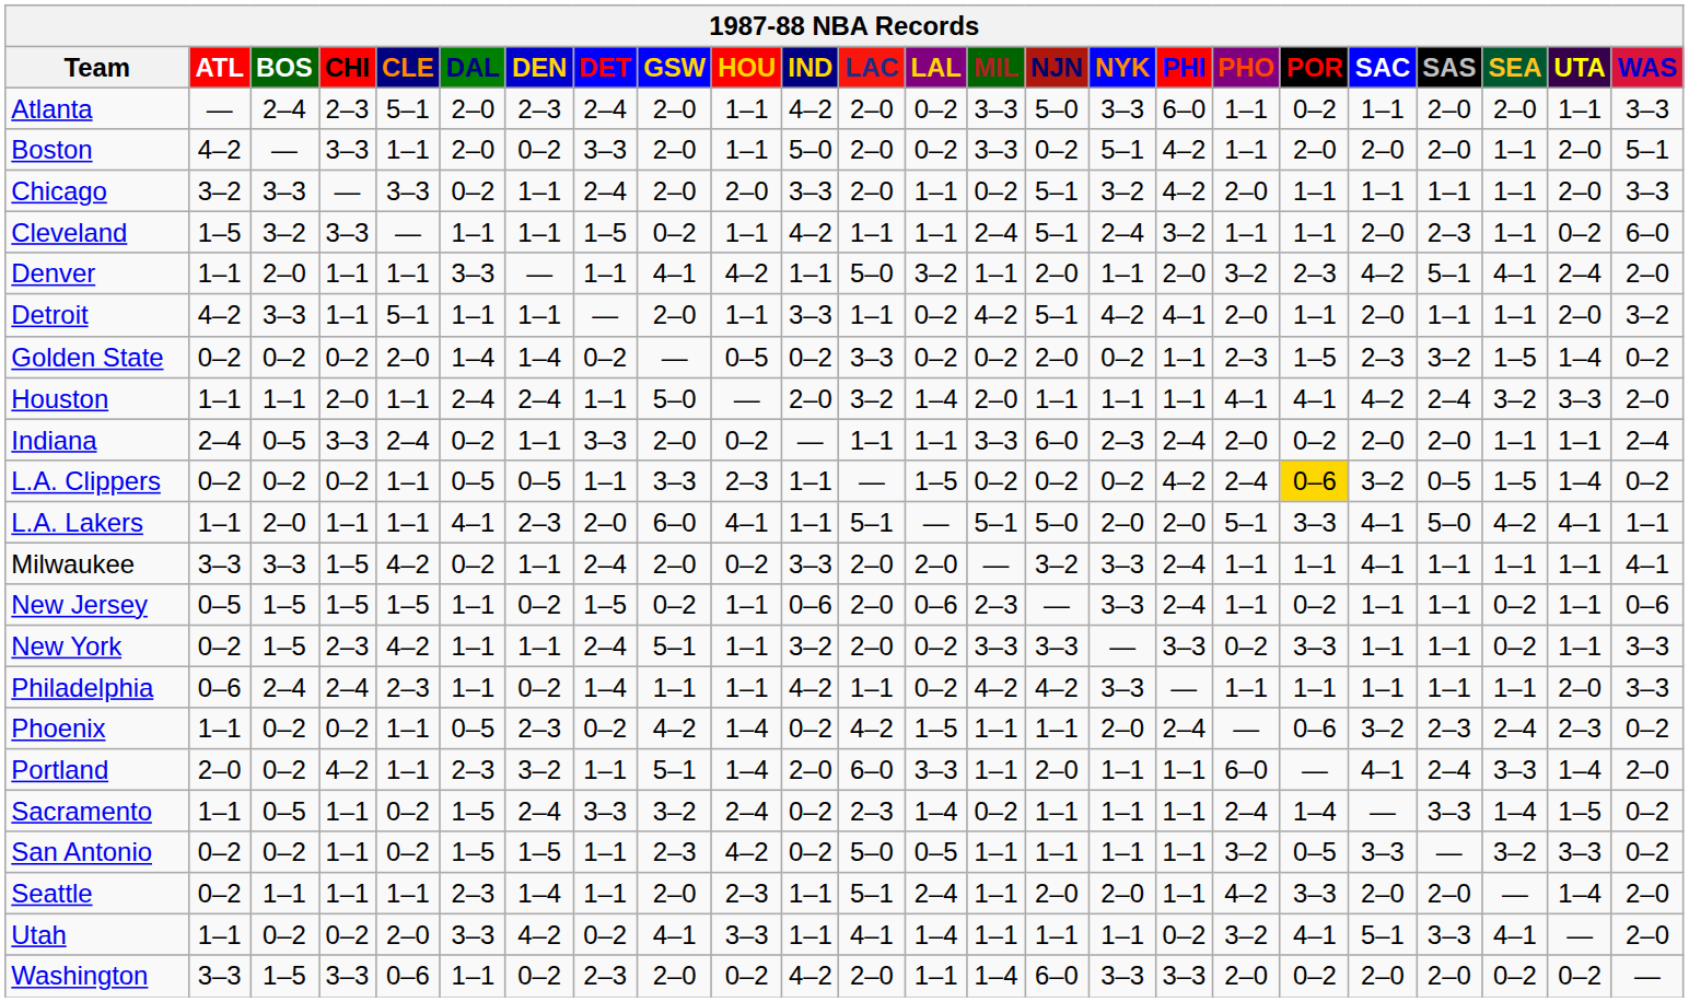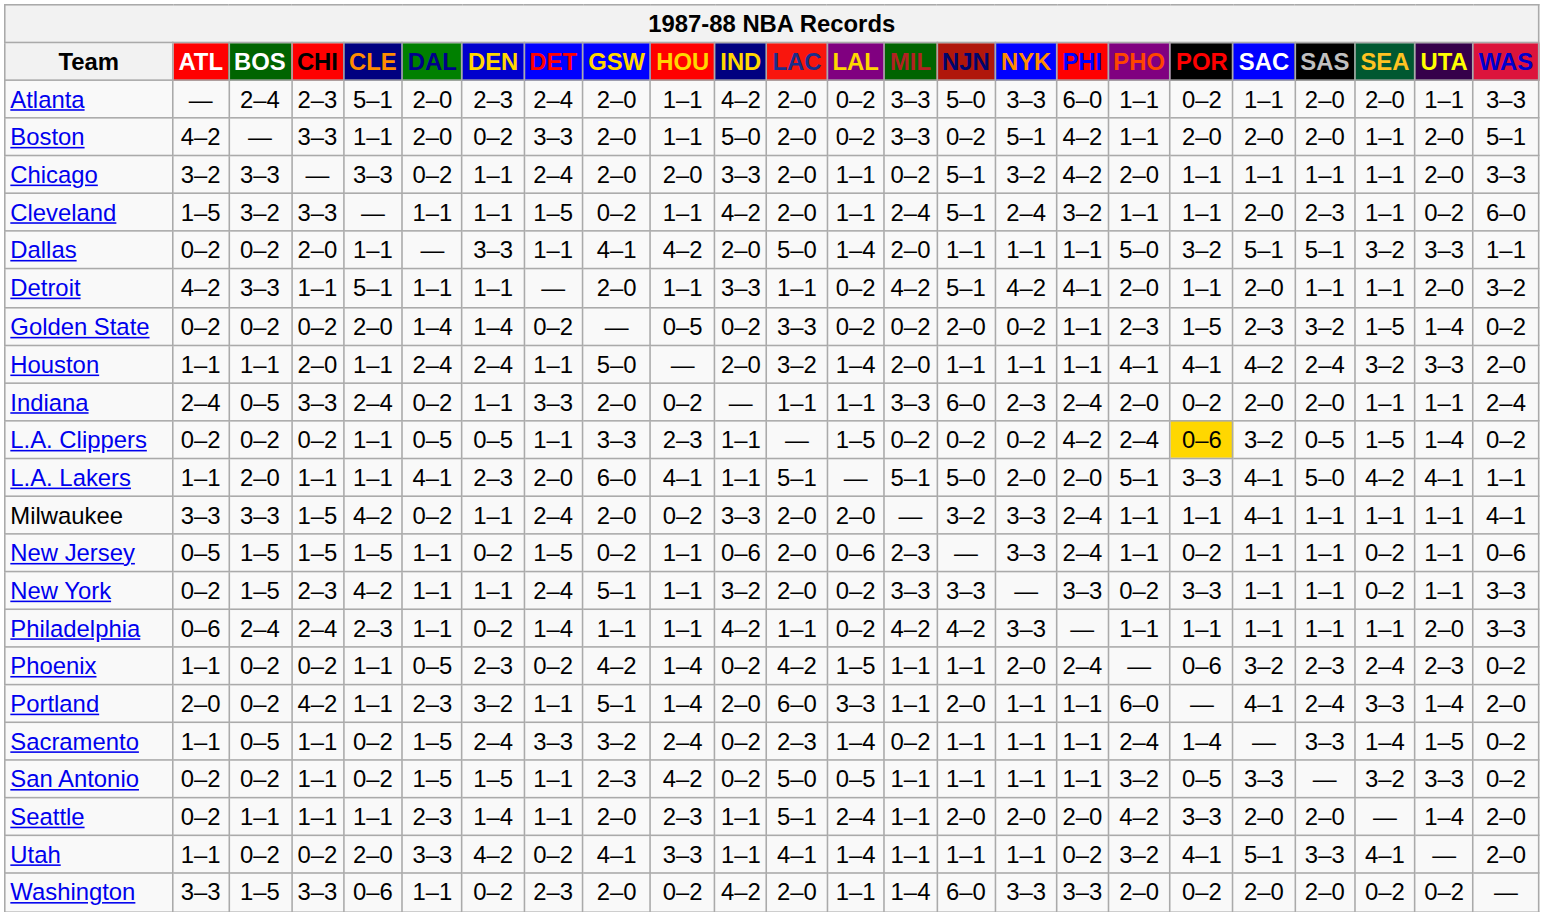 <table class="wikitable" style="font-size:95%; text-align:center;">
 <tr>
 <th colspan=24>1987-88 NBA Records</th>
 </tr>
 <tr>
 <th width=100>Team</th>
 <th style="background:#FF0000;color:#FFFFFF;width=35">ATL</th>
 <th style="background:#006400;color:#FFFFFF;width=35">BOS</th>
 <th style="background:#FF0000;color:#000000;width=35">CHI</th>
 <th style="background:#000080;color:#FF8C00;width=35">CLE</th>
 <th style="background:#008000;color:#00008B;width=35">DAL</th>
 <th style="background:#0000CD;color:#FFD700;width=35">DEN</th>
 <th style="background:#0000FF;color:#FF0000;width=35">DET</th>
 <th style="background:#0000FF;color:#FFD700;width=35">GSW</th>
 <th style="background:#FF0000;color:#FFD700;width=35">HOU</th>
 <th style="background:#000080;color:#FFD700;width=35">IND</th>
 <th style="background:#F9160D;color:#1A2E8B;width=35">LAC</th>
 <th style="background:#800080;color:#FFD700;width=35">LAL</th>
 <th style="background:#006400;color:#B22222;width=35">MIL</th>
 <th style="background:#B0170C;color:#00056D;width=35">NJN</th>
 <th style="background:#0000FF;color:#FF8C00;width=35">NYK</th>
 <th style="background:#FF0000;color:#0000FF;width=35">PHI</th>
 <th style="background:#800080;color:#FF4500;width=35">PHO</th>
 <th style="background:#000000;color:#FF0000;width=35">POR</th>
 <th style="background:#0000FF;color:#FFFFFF;width=35">SAC</th>
 <th style="background:#000000;color:#C0C0C0;width=35">SAS</th>
 <th style="background:#005831;color:#FFC322;width=35">SEA</th>
 <th style="background:#36004A;color:#FFFF00;width=35">UTA</th>
 <th style="background:#DC143C;color:#0000CD;width=35">WAS</th>
 </tr>
 <tr>
 <td style="text-align:left;"><a href='#'>Atlanta</a></td>
 <td>—</td>
 <td>2–4</td>
 <td>2–3</td>
 <td>5–1</td>
 <td>2–0</td>
 <td>2–3</td>
 <td>2–4</td>
 <td>2–0</td>
 <td>1–1</td>
 <td>4–2</td>
 <td>2–0</td>
 <td>0–2</td>
 <td>3–3</td>
 <td>5–0</td>
 <td>3–3</td>
 <td>6–0</td>
 <td>1–1</td>
 <td>0–2</td>
 <td>1–1</td>
 <td>2–0</td>
 <td>2–0</td>
 <td>1–1</td>
 <td>3–3</td>
 </tr>
 <tr>
 <td style="text-align:left;"><a href='#'>Boston</a></td>
 <td>4–2</td>
 <td>—</td>
 <td>3–3</td>
 <td>1–1</td>
 <td>2–0</td>
 <td>0–2</td>
 <td>3–3</td>
 <td>2–0</td>
 <td>1–1</td>
 <td>5–0</td>
 <td>2–0</td>
 <td>0–2</td>
 <td>3–3</td>
 <td>0–2</td>
 <td>5–1</td>
 <td>4–2</td>
 <td>1–1</td>
 <td>2–0</td>
 <td>2–0</td>
 <td>2–0</td>
 <td>1–1</td>
 <td>2–0</td>
 <td>5–1</td>
 </tr>
 <tr>
 <td style="text-align:left;"><a href='#'>Chicago</a></td>
 <td>3–2</td>
 <td>3–3</td>
 <td>—</td>
 <td>3–3</td>
 <td>0–2</td>
 <td>1–1</td>
 <td>2–4</td>
 <td>2–0</td>
 <td>2–0</td>
 <td>3–3</td>
 <td>2–0</td>
 <td>1–1</td>
 <td>0–2</td>
 <td>5–1</td>
 <td>3–2</td>
 <td>4–2</td>
 <td>2–0</td>
 <td>1–1</td>
 <td>1–1</td>
 <td>1–1</td>
 <td>1–1</td>
 <td>2–0</td>
 <td>3–3</td>
 </tr>
 <tr>
 <td style="text-align:left;"><a href='#'>Cleveland</a></td>
 <td>1–5</td>
 <td>3–2</td>
 <td>3–3</td>
 <td>—</td>
 <td>1–1</td>
 <td>1–1</td>
 <td>1–5</td>
 <td>0–2</td>
 <td>1–1</td>
 <td>4–2</td>
-<td>1–1</td>
+<td>2–0</td>
 <td>1–1</td>
 <td>2–4</td>
 <td>5–1</td>
 <td>2–4</td>
 <td>3–2</td>
 <td>1–1</td>
 <td>1–1</td>
 <td>2–0</td>
 <td>2–3</td>
 <td>1–1</td>
 <td>0–2</td>
 <td>6–0</td>
 </tr>
 <tr>
-<td style="text-align:left;"><a href='#'>Denver</a></td>
+<td style="text-align:left;"><a href='#'>Dallas</a></td>
+<td>0–2</td>
+<td>0–2</td>
+<td>2–0</td>
 <td>1–1</td>
+<td>—</td>
+<td>3–3</td>
+<td>1–1</td>
+<td>4–1</td>
+<td>4–2</td>
+<td>2–0</td>
+<td>5–0</td>
+<td>1–4</td>
 <td>2–0</td>
 <td>1–1</td>
 <td>1–1</td>
-<td>3–3</td>
-<td>—</td>
-<td>1–1</td>
-<td>4–1</td>
-<td>4–2</td>
 <td>1–1</td>
 <td>5–0</td>
 <td>3–2</td>
+<td>5–1</td>
+<td>5–1</td>
+<td>3–2</td>
+<td>3–3</td>
 <td>1–1</td>
-<td>2–0</td>
-<td>1–1</td>
-<td>2–0</td>
-<td>3–2</td>
-<td>2–3</td>
-<td>4–2</td>
-<td>5–1</td>
-<td>4–1</td>
-<td>2–4</td>
-<td>2–0</td>
 </tr>
 <tr>
 <td style="text-align:left;"><a href='#'>Detroit</a></td>
 <td>4–2</td>
 <td>3–3</td>
 <td>1–1</td>
 <td>5–1</td>
 <td>1–1</td>
 <td>1–1</td>
 <td>—</td>
 <td>2–0</td>
 <td>1–1</td>
 <td>3–3</td>
 <td>1–1</td>
 <td>0–2</td>
 <td>4–2</td>
 <td>5–1</td>
 <td>4–2</td>
 <td>4–1</td>
 <td>2–0</td>
 <td>1–1</td>
 <td>2–0</td>
 <td>1–1</td>
 <td>1–1</td>
 <td>2–0</td>
 <td>3–2</td>
 </tr>
 <tr>
 <td style="text-align:left;"><a href='#'>Golden State</a></td>
 <td>0–2</td>
 <td>0–2</td>
 <td>0–2</td>
 <td>2–0</td>
 <td>1–4</td>
 <td>1–4</td>
 <td>0–2</td>
 <td>—</td>
 <td>0–5</td>
 <td>0–2</td>
 <td>3–3</td>
 <td>0–2</td>
 <td>0–2</td>
 <td>2–0</td>
 <td>0–2</td>
 <td>1–1</td>
 <td>2–3</td>
 <td>1–5</td>
 <td>2–3</td>
 <td>3–2</td>
 <td>1–5</td>
 <td>1–4</td>
 <td>0–2</td>
 </tr>
 <tr>
 <td style="text-align:left;"><a href='#'>Houston</a></td>
 <td>1–1</td>
 <td>1–1</td>
 <td>2–0</td>
 <td>1–1</td>
 <td>2–4</td>
 <td>2–4</td>
 <td>1–1</td>
 <td>5–0</td>
 <td>—</td>
 <td>2–0</td>
 <td>3–2</td>
 <td>1–4</td>
 <td>2–0</td>
 <td>1–1</td>
 <td>1–1</td>
 <td>1–1</td>
 <td>4–1</td>
 <td>4–1</td>
 <td>4–2</td>
 <td>2–4</td>
 <td>3–2</td>
 <td>3–3</td>
 <td>2–0</td>
 </tr>
 <tr>
 <td style="text-align:left;"><a href='#'>Indiana</a></td>
 <td>2–4</td>
 <td>0–5</td>
 <td>3–3</td>
 <td>2–4</td>
 <td>0–2</td>
 <td>1–1</td>
 <td>3–3</td>
 <td>2–0</td>
 <td>0–2</td>
 <td>—</td>
 <td>1–1</td>
 <td>1–1</td>
 <td>3–3</td>
 <td>6–0</td>
 <td>2–3</td>
 <td>2–4</td>
 <td>2–0</td>
 <td>0–2</td>
 <td>2–0</td>
 <td>2–0</td>
 <td>1–1</td>
 <td>1–1</td>
 <td>2–4</td>
 </tr>
 <tr>
 <td style="text-align:left;"><a href='#'>L.A. Clippers</a></td>
 <td>0–2</td>
 <td>0–2</td>
 <td>0–2</td>
 <td>1–1</td>
 <td>0–5</td>
 <td>0–5</td>
 <td>1–1</td>
 <td>3–3</td>
 <td>2–3</td>
 <td>1–1</td>
 <td>—</td>
 <td>1–5</td>
 <td>0–2</td>
 <td>0–2</td>
 <td>0–2</td>
 <td>4–2</td>
 <td>2–4</td>
 <td style="background: gold;">0–6</td>
 <td>3–2</td>
 <td>0–5</td>
 <td>1–5</td>
 <td>1–4</td>
 <td>0–2</td>
 </tr>
 <tr>
 <td style="text-align:left;"><a href='#'>L.A. Lakers</a></td>
 <td>1–1</td>
 <td>2–0</td>
 <td>1–1</td>
 <td>1–1</td>
 <td>4–1</td>
 <td>2–3</td>
 <td>2–0</td>
 <td>6–0</td>
 <td>4–1</td>
 <td>1–1</td>
 <td>5–1</td>
 <td>—</td>
 <td>5–1</td>
 <td>5–0</td>
 <td>2–0</td>
 <td>2–0</td>
 <td>5–1</td>
 <td>3–3</td>
 <td>4–1</td>
 <td>5–0</td>
 <td>4–2</td>
 <td>4–1</td>
 <td>1–1</td>
 </tr>
 <tr>
 <td style="text-align:left;">Milwaukee</td>
 <td>3–3</td>
 <td>3–3</td>
 <td>1–5</td>
 <td>4–2</td>
 <td>0–2</td>
 <td>1–1</td>
 <td>2–4</td>
 <td>2–0</td>
 <td>0–2</td>
 <td>3–3</td>
 <td>2–0</td>
 <td>2–0</td>
 <td>—</td>
 <td>3–2</td>
 <td>3–3</td>
 <td>2–4</td>
 <td>1–1</td>
 <td>1–1</td>
 <td>4–1</td>
 <td>1–1</td>
 <td>1–1</td>
 <td>1–1</td>
 <td>4–1</td>
 </tr>
 <tr>
 <td style="text-align:left;"><a href='#'>New Jersey</a></td>
 <td>0–5</td>
 <td>1–5</td>
 <td>1–5</td>
 <td>1–5</td>
 <td>1–1</td>
 <td>0–2</td>
 <td>1–5</td>
 <td>0–2</td>
 <td>1–1</td>
 <td>0–6</td>
 <td>2–0</td>
 <td>0–6</td>
 <td>2–3</td>
 <td>—</td>
 <td>3–3</td>
 <td>2–4</td>
 <td>1–1</td>
 <td>0–2</td>
 <td>1–1</td>
 <td>1–1</td>
 <td>0–2</td>
 <td>1–1</td>
 <td>0–6</td>
 </tr>
 <tr>
 <td style="text-align:left;"><a href='#'>New York</a></td>
 <td>0–2</td>
 <td>1–5</td>
 <td>2–3</td>
 <td>4–2</td>
 <td>1–1</td>
 <td>1–1</td>
 <td>2–4</td>
 <td>5–1</td>
 <td>1–1</td>
 <td>3–2</td>
 <td>2–0</td>
 <td>0–2</td>
 <td>3–3</td>
 <td>3–3</td>
 <td>—</td>
 <td>3–3</td>
 <td>0–2</td>
 <td>3–3</td>
 <td>1–1</td>
 <td>1–1</td>
 <td>0–2</td>
 <td>1–1</td>
 <td>3–3</td>
 </tr>
 <tr>
 <td style="text-align:left;"><a href='#'>Philadelphia</a></td>
 <td>0–6</td>
 <td>2–4</td>
 <td>2–4</td>
 <td>2–3</td>
 <td>1–1</td>
 <td>0–2</td>
 <td>1–4</td>
 <td>1–1</td>
 <td>1–1</td>
 <td>4–2</td>
 <td>1–1</td>
 <td>0–2</td>
 <td>4–2</td>
 <td>4–2</td>
 <td>3–3</td>
 <td>—</td>
 <td>1–1</td>
 <td>1–1</td>
 <td>1–1</td>
 <td>1–1</td>
 <td>1–1</td>
 <td>2–0</td>
 <td>3–3</td>
 </tr>
 <tr>
 <td style="text-align:left;"><a href='#'>Phoenix</a></td>
 <td>1–1</td>
 <td>0–2</td>
 <td>0–2</td>
 <td>1–1</td>
 <td>0–5</td>
 <td>2–3</td>
 <td>0–2</td>
 <td>4–2</td>
 <td>1–4</td>
 <td>0–2</td>
 <td>4–2</td>
 <td>1–5</td>
 <td>1–1</td>
 <td>1–1</td>
 <td>2–0</td>
 <td>2–4</td>
 <td>—</td>
 <td>0–6</td>
 <td>3–2</td>
 <td>2–3</td>
 <td>2–4</td>
 <td>2–3</td>
 <td>0–2</td>
 </tr>
 <tr>
 <td style="text-align:left;"><a href='#'>Portland</a></td>
 <td>2–0</td>
 <td>0–2</td>
 <td>4–2</td>
 <td>1–1</td>
 <td>2–3</td>
 <td>3–2</td>
 <td>1–1</td>
 <td>5–1</td>
 <td>1–4</td>
 <td>2–0</td>
 <td>6–0</td>
 <td>3–3</td>
 <td>1–1</td>
 <td>2–0</td>
 <td>1–1</td>
 <td>1–1</td>
 <td>6–0</td>
 <td>—</td>
 <td>4–1</td>
 <td>2–4</td>
 <td>3–3</td>
 <td>1–4</td>
 <td>2–0</td>
 </tr>
 <tr>
 <td style="text-align:left;"><a href='#'>Sacramento</a></td>
 <td>1–1</td>
 <td>0–5</td>
 <td>1–1</td>
 <td>0–2</td>
 <td>1–5</td>
 <td>2–4</td>
 <td>3–3</td>
 <td>3–2</td>
 <td>2–4</td>
 <td>0–2</td>
 <td>2–3</td>
 <td>1–4</td>
 <td>0–2</td>
 <td>1–1</td>
 <td>1–1</td>
 <td>1–1</td>
 <td>2–4</td>
 <td>1–4</td>
 <td>—</td>
 <td>3–3</td>
 <td>1–4</td>
 <td>1–5</td>
 <td>0–2</td>
 </tr>
 <tr>
 <td style="text-align:left;"><a href='#'>San Antonio</a></td>
 <td>0–2</td>
 <td>0–2</td>
 <td>1–1</td>
 <td>0–2</td>
 <td>1–5</td>
 <td>1–5</td>
 <td>1–1</td>
 <td>2–3</td>
 <td>4–2</td>
 <td>0–2</td>
 <td>5–0</td>
 <td>0–5</td>
 <td>1–1</td>
 <td>1–1</td>
 <td>1–1</td>
 <td>1–1</td>
 <td>3–2</td>
 <td>0–5</td>
 <td>3–3</td>
 <td>—</td>
 <td>3–2</td>
 <td>3–3</td>
 <td>0–2</td>
 </tr>
 <tr>
 <td style="text-align:left;"><a href='#'>Seattle</a></td>
 <td>0–2</td>
 <td>1–1</td>
 <td>1–1</td>
 <td>1–1</td>
 <td>2–3</td>
 <td>1–4</td>
 <td>1–1</td>
 <td>2–0</td>
 <td>2–3</td>
 <td>1–1</td>
 <td>5–1</td>
 <td>2–4</td>
 <td>1–1</td>
 <td>2–0</td>
 <td>2–0</td>
-<td>1–1</td>
+<td>2–0</td>
 <td>4–2</td>
 <td>3–3</td>
 <td>2–0</td>
 <td>2–0</td>
 <td>—</td>
 <td>1–4</td>
 <td>2–0</td>
 </tr>
 <tr>
 <td style="text-align:left;"><a href='#'>Utah</a></td>
 <td>1–1</td>
 <td>0–2</td>
 <td>0–2</td>
 <td>2–0</td>
 <td>3–3</td>
 <td>4–2</td>
 <td>0–2</td>
 <td>4–1</td>
 <td>3–3</td>
 <td>1–1</td>
 <td>4–1</td>
 <td>1–4</td>
 <td>1–1</td>
 <td>1–1</td>
 <td>1–1</td>
 <td>0–2</td>
 <td>3–2</td>
 <td>4–1</td>
 <td>5–1</td>
 <td>3–3</td>
 <td>4–1</td>
 <td>—</td>
 <td>2–0</td>
 </tr>
 <tr>
 <td style="text-align:left;"><a href='#'>Washington</a></td>
 <td>3–3</td>
 <td>1–5</td>
 <td>3–3</td>
 <td>0–6</td>
 <td>1–1</td>
 <td>0–2</td>
 <td>2–3</td>
 <td>2–0</td>
 <td>0–2</td>
 <td>4–2</td>
 <td>2–0</td>
 <td>1–1</td>
 <td>1–4</td>
 <td>6–0</td>
 <td>3–3</td>
 <td>3–3</td>
 <td>2–0</td>
 <td>0–2</td>
 <td>2–0</td>
 <td>2–0</td>
 <td>0–2</td>
 <td>0–2</td>
 <td>—</td>
 </tr>
 </table>
